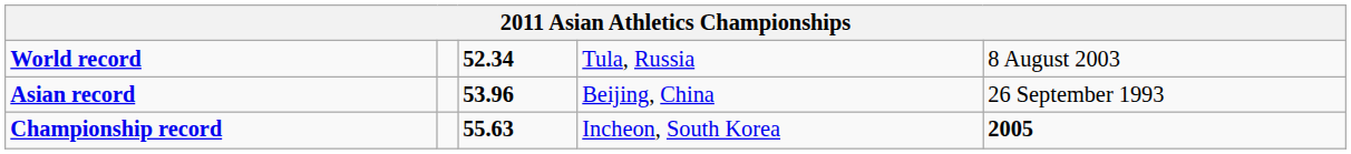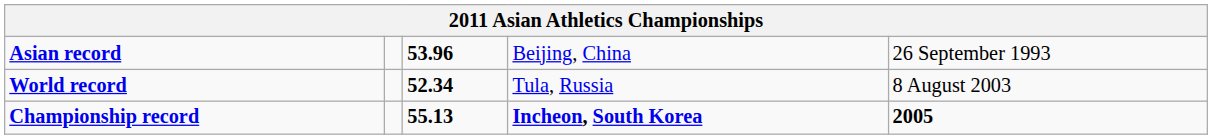 <table class="wikitable" width=75%>
 <tr>
 <th colspan="5">2011 Asian Athletics Championships</th>
+</tr>
+<tr>
+<td><strong><a href='#'>Asian record</a></strong></td>
+<td></td>
+<td><strong>53.96</strong></td>
+<td><a href='#'>Beijing</a>, <a href='#'>China</a></td>
+<td>26 September 1993</td>
 </tr>
 <tr>
 <td><strong><a href='#'>World record</a></strong></td>
 <td></td>
 <td><strong>52.34</strong></td>
 <td><a href='#'>Tula</a>, <a href='#'>Russia</a></td>
 <td>8 August 2003</td>
 </tr>
 <tr>
-<td><strong><a href='#'>Asian record</a></strong></td>
-<td></td>
-<td><strong>53.96</strong></td>
-<td><a href='#'>Beijing</a>, <a href='#'>China</a></td>
-<td>26 September 1993</td>
-</tr>
-<tr>
 <td><strong><a href='#'>Championship record</a></strong></td>
 <td></td>
-<td><strong>55.63</strong></td>
-<td><a href='#'>Incheon</a>, <a href='#'>South Korea</a></td>
+<td><strong>55.13</strong></td>
+<td><strong><a href='#'>Incheon</a>, <a href='#'>South Korea</a></strong></td>
 <td><strong>2005</strong></td>
 </tr>
 </table>
